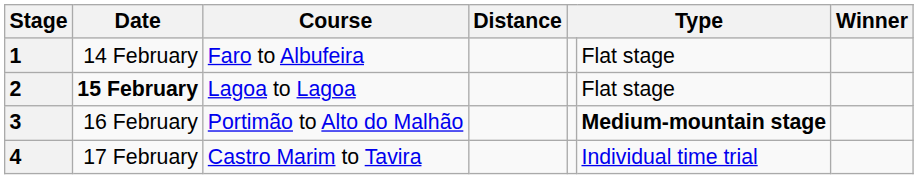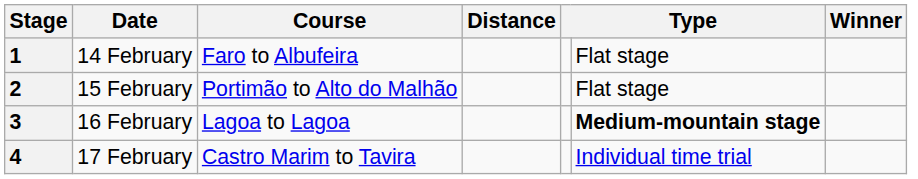 <table class="wikitable">
 <tr>
 <th>Stage</th>
 <th>Date</th>
 <th>Course</th>
 <th>Distance</th>
 <th colspan="2">Type</th>
 <th>Winner</th>
 </tr>
 <tr>
 <th style="text-align:left">1</th>
 <td align=right>14 February</td>
 <td><a href='#'>Faro</a> to <a href='#'>Albufeira</a></td>
 <td style="text-align:center;"></td>
 <td></td>
 <td>Flat stage</td>
 <td></td>
 </tr>
 <tr>
 <th style="text-align:left">2</th>
-<td align=right><strong>15 February</strong></td>
-<td><a href='#'>Lagoa</a> to <a href='#'>Lagoa</a></td>
+<td align=right>15 February</td>
+<td><a href='#'>Portimão</a> to <a href='#'>Alto do Malhão</a></td>
 <td style="text-align:center;"></td>
 <td></td>
 <td>Flat stage</td>
 <td></td>
 </tr>
 <tr>
 <th style="text-align:left">3</th>
 <td align=right>16 February</td>
-<td><a href='#'>Portimão</a> to <a href='#'>Alto do Malhão</a></td>
+<td><a href='#'>Lagoa</a> to <a href='#'>Lagoa</a></td>
 <td style="text-align:center;"></td>
 <td></td>
 <td><strong>Medium-mountain stage</strong></td>
 <td></td>
 </tr>
 <tr>
 <th style="text-align:left">4</th>
 <td align=right>17 February</td>
 <td><a href='#'>Castro Marim</a> to <a href='#'>Tavira</a></td>
 <td style="text-align:center;"></td>
 <td></td>
 <td><a href='#'>Individual time trial</a></td>
 <td></td>
 </tr>
 </table>
